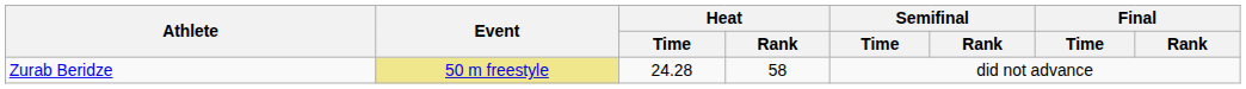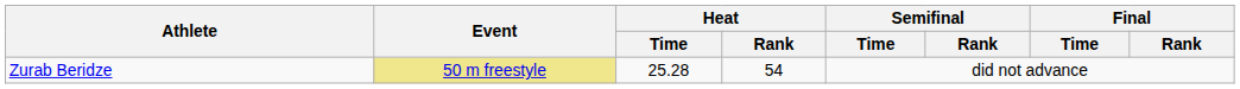 <table class=wikitable style="font-size:95%" width="90%">
 <tr>
 <th rowspan="2">Athlete</th>
 <th rowspan="2">Event</th>
 <th colspan="2">Heat</th>
 <th colspan="2">Semifinal</th>
 <th colspan="2">Final</th>
 </tr>
 <tr>
 <th>Time</th>
 <th>Rank</th>
 <th>Time</th>
 <th>Rank</th>
 <th>Time</th>
 <th>Rank</th>
 </tr>
 <tr>
 <td width=30%><a href='#'>Zurab Beridze</a></td>
 <td align=center style="background: khaki;"><a href='#'>50 m freestyle</a></td>
-<td align=center>24.28</td>
-<td align=center>58</td>
+<td align=center>25.28</td>
+<td align=center>54</td>
 <td align=center colspan="4">did not advance</td>
 </tr>
 </table>
